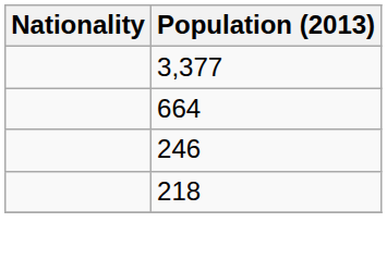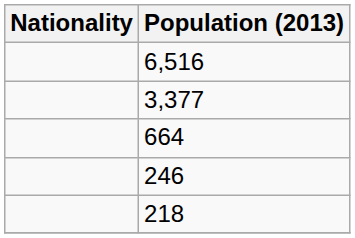 <table class="wikitable floatright">
 <tr>
 <th>Nationality</th>
 <th>Population (2013)</th>
+</tr>
+<tr>
+<td></td>
+<td>6,516</td>
 </tr>
 <tr>
 <td></td>
 <td>3,377</td>
 </tr>
 <tr>
 <td></td>
 <td>664</td>
 </tr>
 <tr>
 <td></td>
 <td>246</td>
 </tr>
 <tr>
 <td></td>
 <td>218</td>
 </tr>
 <tr>
 </tr>
 </table>
